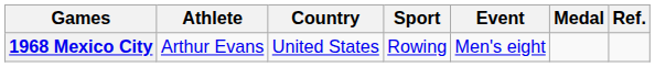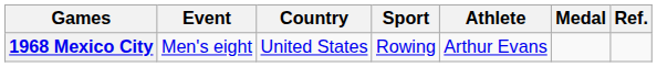 <table class="wikitable">
 <tr>
 <th>Games</th>
-<th>Athlete</th>
+<th>Event</th>
 <th>Country</th>
 <th>Sport</th>
-<th>Event</th>
+<th>Athlete</th>
 <th>Medal</th>
 <th>Ref.</th>
 </tr>
 <tr>
 <th><a href='#'>1968 Mexico City</a></th>
-<td><a href='#'>Arthur Evans</a></td>
+<td><a href='#'>Men's eight</a></td>
 <td> <a href='#'>United States</a></td>
 <td><a href='#'>Rowing</a></td>
-<td><a href='#'>Men's eight</a></td>
+<td><a href='#'>Arthur Evans</a></td>
 <td></td>
 <td></td>
 </tr>
 </table>
